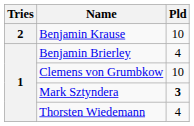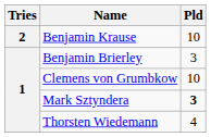 <table class="wikitable">
 <tr>
 <th>Tries</th>
 <th>Name</th>
 <th>Pld</th>
 </tr>
 <tr>
 <th rowspan=1>2</th>
 <td><a href='#'>Benjamin Krause</a></td>
 <td align="center">10</td>
 </tr>
 <tr>
 <th rowspan=4>1</th>
 <td><a href='#'>Benjamin Brierley</a></td>
-<td align="center">4</td>
+<td align="center">3</td>
 </tr>
 <tr>
 <td><a href='#'>Clemens von Grumbkow</a></td>
 <td align="center">10</td>
 </tr>
 <tr>
 <td><a href='#'>Mark Sztyndera</a></td>
 <td align="center"><strong>3</strong></td>
 </tr>
 <tr>
 <td><a href='#'>Thorsten Wiedemann</a></td>
 <td align="center">4</td>
 </tr>
 </table>
